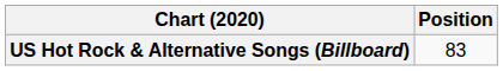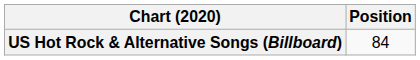 <table class="wikitable plainrowheaders" style="text-align:center">
 <tr>
 <th scope="col">Chart (2020)</th>
 <th scope="col">Position</th>
 </tr>
 <tr>
 <th scope="row">US Hot Rock & Alternative Songs (<em>Billboard</em>)</th>
-<td>83</td>
+<td>84</td>
 </tr>
 </table>
